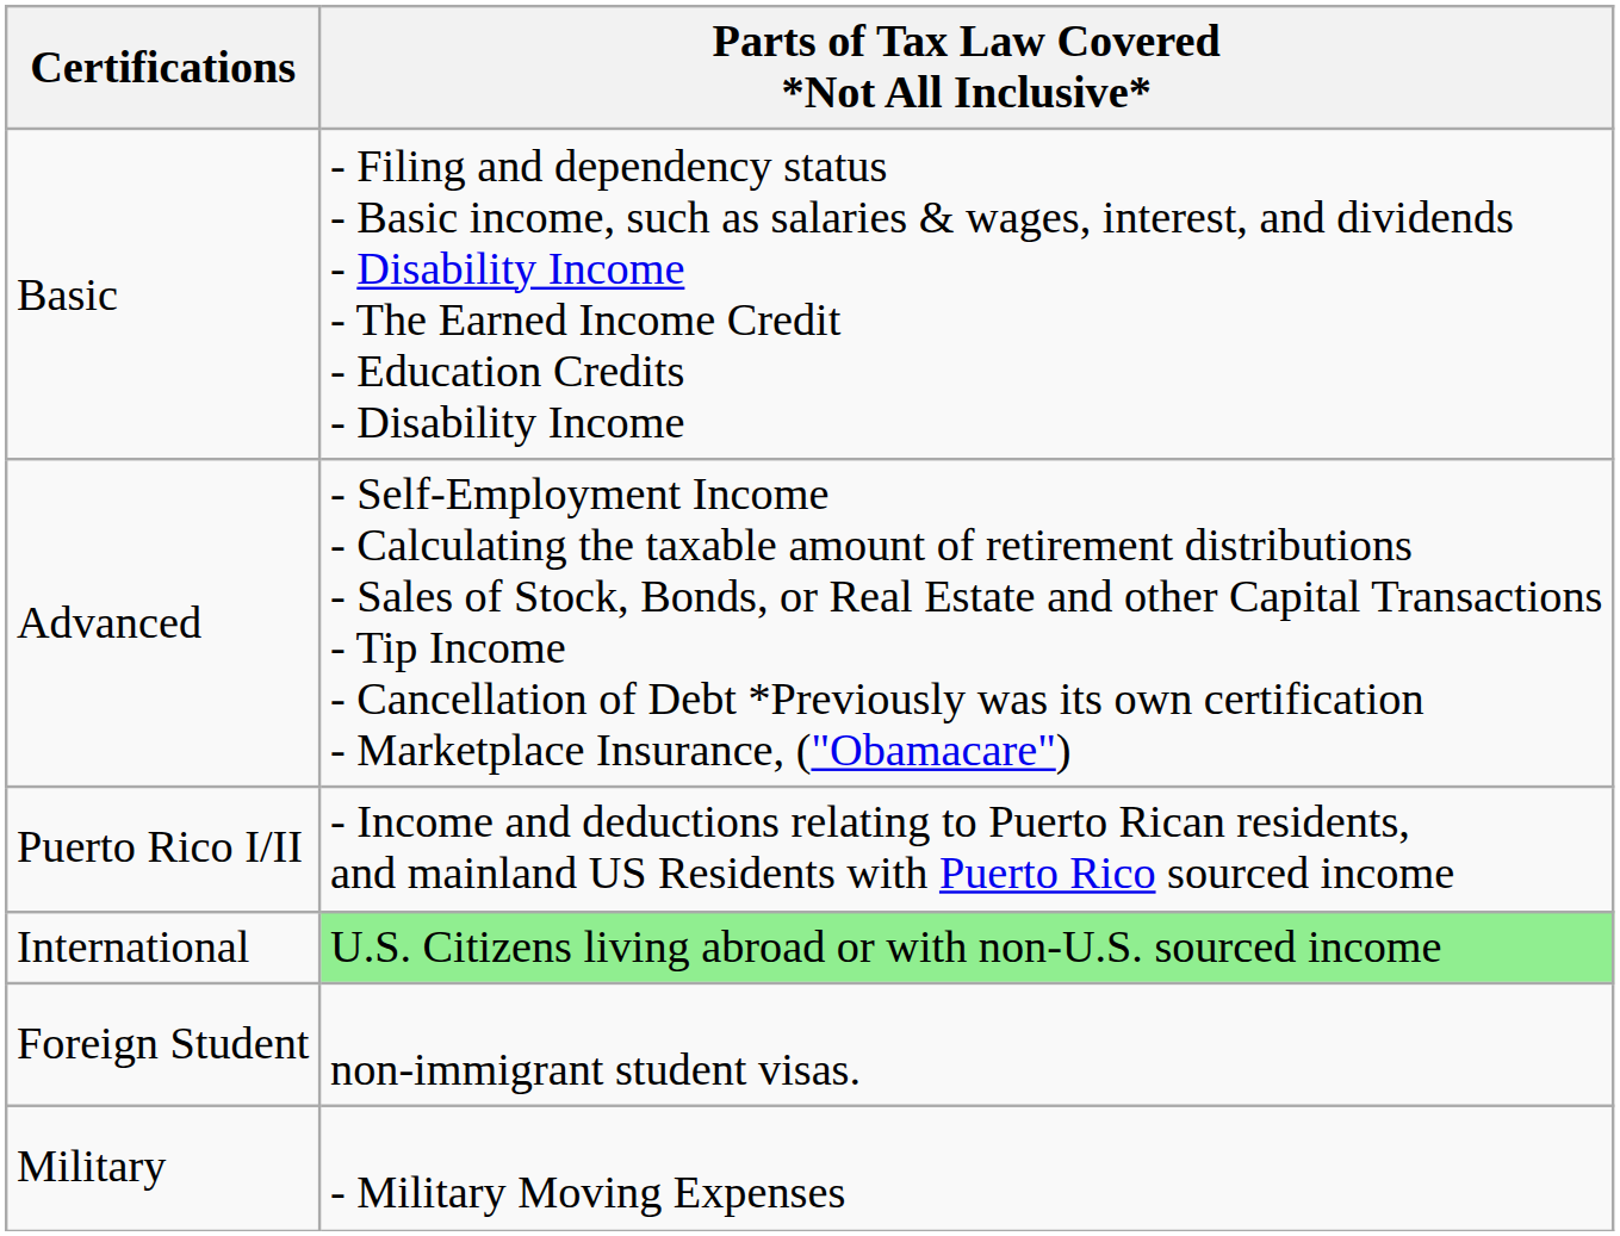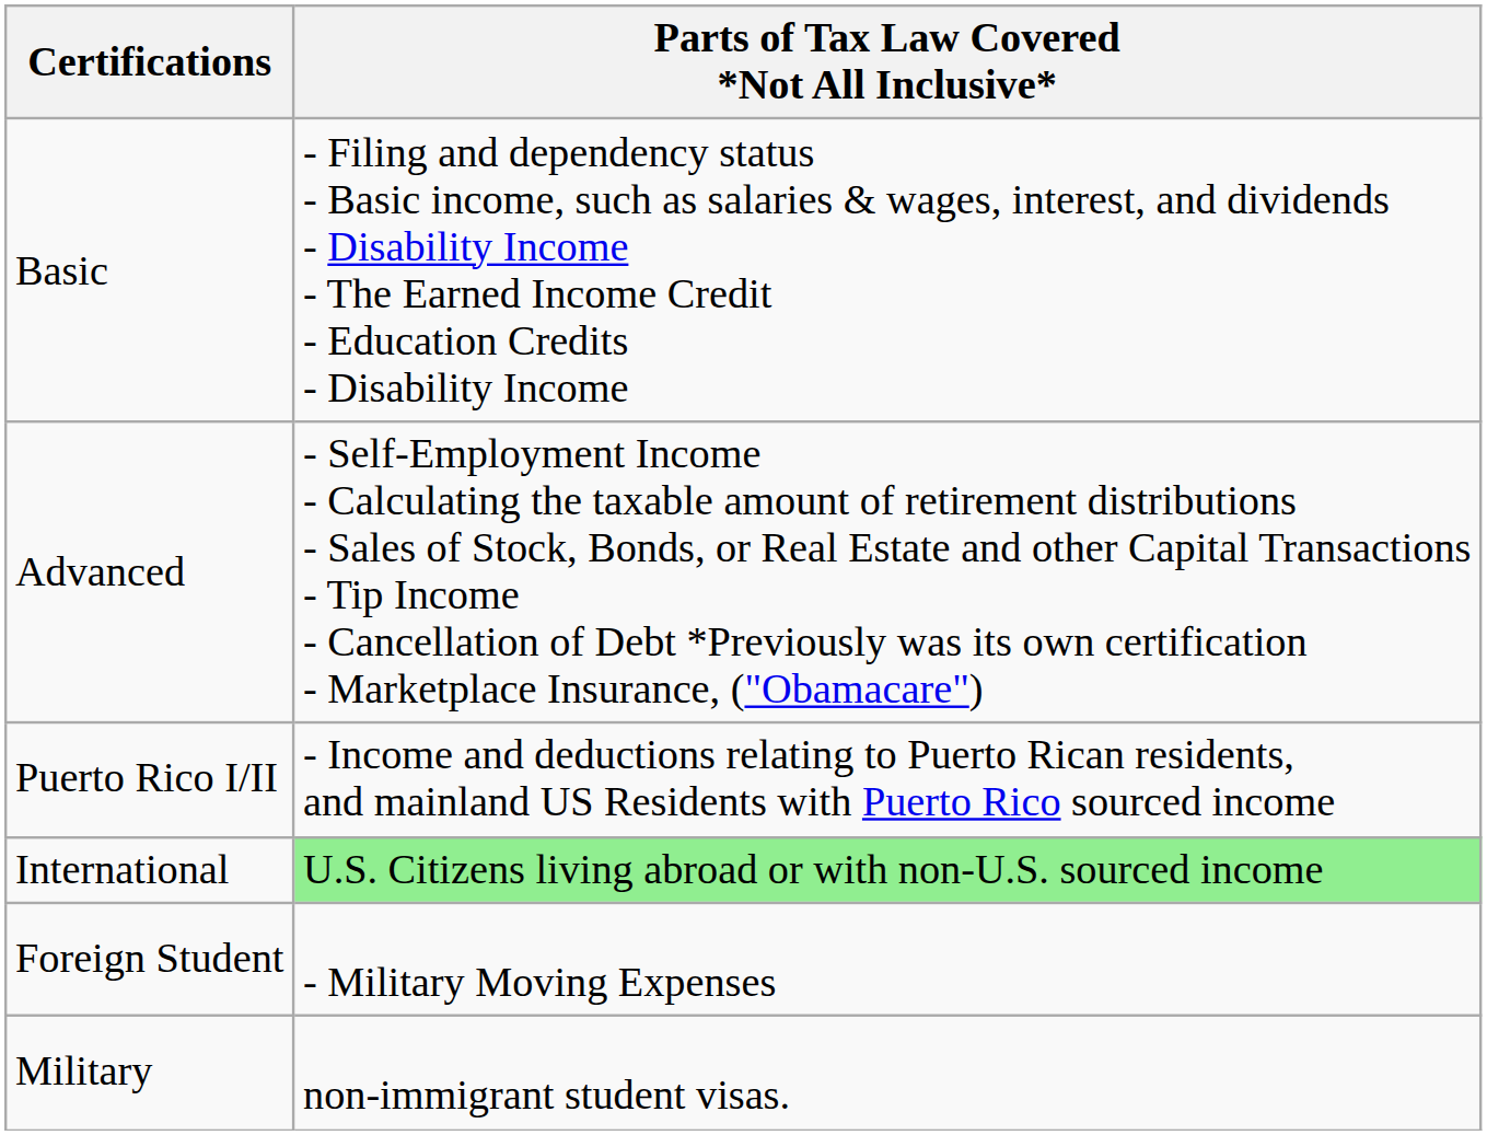 <table class="wikitable">
 <tr>
 <th><div>Certifications</div></th>
 <th><div>Parts of Tax Law Covered<br> *Not All Inclusive*</div></th>
 </tr>
 <tr>
 <td>Basic</td>
 <td>- Filing and dependency status<br>- Basic income, such as salaries & wages, interest, and dividends<br>- <a href='#'>Disability Income</a><br>- The Earned Income Credit<br>- Education Credits<br>- Disability Income</td>
 </tr>
 <tr>
 <td>Advanced</td>
 <td>- Self-Employment Income<br>- Calculating the taxable amount of retirement distributions<br>- Sales of Stock, Bonds, or Real Estate and other Capital Transactions<br>- Tip Income<br>- Cancellation of Debt *Previously was its own certification<br>- Marketplace Insurance, (<a href='#'>"Obamacare"</a>)</td>
 </tr>
 <tr>
 <td>Puerto Rico I/II</td>
 <td>- Income and deductions relating to Puerto Rican residents,<br>and mainland US Residents with <a href='#'>Puerto Rico</a> sourced income</td>
 </tr>
 <tr>
 <td>International</td>
 <td style="background: lightgreen;">U.S. Citizens living abroad or with non-U.S. sourced income</td>
 </tr>
 <tr>
 <td>Foreign Student</td>
-<td><br>non-immigrant student visas.</td>
+<td><br>- Military Moving Expenses</td>
 </tr>
 <tr>
 <td>Military</td>
-<td><br>- Military Moving Expenses</td>
+<td><br>non-immigrant student visas.</td>
 </tr>
 </table>
